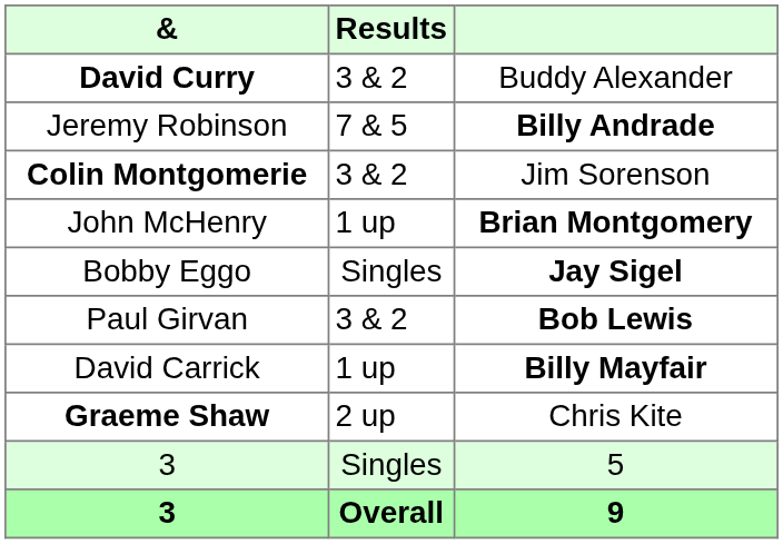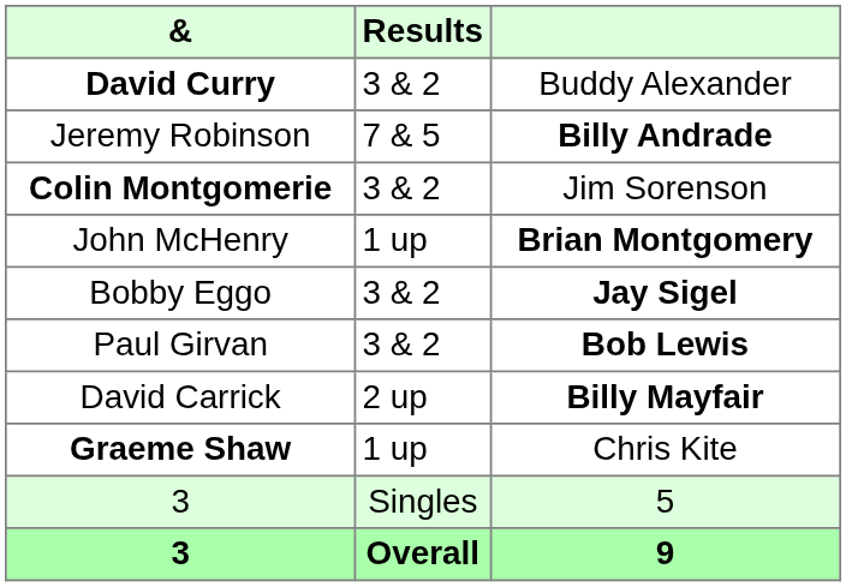 <table border="1" cellpadding="3" style="border-collapse: collapse; text-align:center;">
 <tr style="background:#ddffdd;">
 <th width=160> & </th>
 <th>Results</th>
 <th width=160></th>
 </tr>
 <tr>
 <td><strong>David Curry</strong></td>
 <td align=left> 3 & 2</td>
 <td>Buddy Alexander</td>
 </tr>
 <tr>
 <td>Jeremy Robinson</td>
 <td align=left> 7 & 5</td>
 <td><strong>Billy Andrade</strong></td>
 </tr>
 <tr>
 <td><strong>Colin Montgomerie</strong></td>
 <td align=left> 3 & 2</td>
 <td>Jim Sorenson</td>
 </tr>
 <tr>
 <td>John McHenry</td>
 <td align=left> 1 up</td>
 <td><strong>Brian Montgomery</strong></td>
 </tr>
 <tr>
 <td>Bobby Eggo</td>
-<td>Singles</td>
+<td align=left> 3 & 2</td>
 <td><strong>Jay Sigel</strong></td>
 </tr>
 <tr>
 <td>Paul Girvan</td>
 <td align=left> 3 & 2</td>
 <td><strong>Bob Lewis</strong></td>
 </tr>
 <tr>
 <td>David Carrick</td>
-<td align=left> 1 up</td>
+<td align=left> 2 up</td>
 <td><strong>Billy Mayfair</strong></td>
 </tr>
 <tr>
 <td><strong>Graeme Shaw</strong></td>
-<td align=left> 2 up</td>
+<td align=left> 1 up</td>
 <td>Chris Kite</td>
 </tr>
 <tr style="background:#ddffdd;">
 <td>3</td>
 <td>Singles</td>
 <td>5</td>
 </tr>
 <tr style="background:#aaffaa;">
 <th>3</th>
 <th>Overall</th>
 <th>9</th>
 </tr>
 </table>
